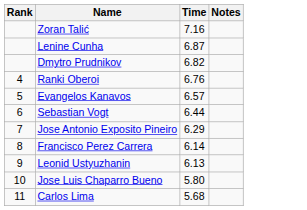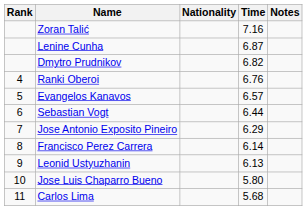 <table class="wikitable sortable" style="text-align:center">
 <tr>
 <th>Rank</th>
 <th>Name</th>
+<th>Nationality</th>
 <th>Time</th>
 <th>Notes</th>
 </tr>
 <tr>
 <td></td>
 <td align=left><a href='#'>Zoran Talić</a></td>
+<td align=left></td>
 <td>7.16</td>
 <td></td>
 </tr>
 <tr>
 <td></td>
 <td align=left><a href='#'>Lenine Cunha</a></td>
+<td align=left></td>
 <td>6.87</td>
 <td></td>
 </tr>
 <tr>
 <td></td>
 <td align=left><a href='#'>Dmytro Prudnikov</a></td>
+<td align=left></td>
 <td>6.82</td>
 <td></td>
 </tr>
 <tr>
 <td>4</td>
 <td align=left><a href='#'>Ranki Oberoi</a></td>
+<td align=left></td>
 <td>6.76</td>
 <td></td>
 </tr>
 <tr>
 <td>5</td>
 <td align=left><a href='#'>Evangelos Kanavos</a></td>
+<td align=left></td>
 <td>6.57</td>
 <td></td>
 </tr>
 <tr>
 <td>6</td>
 <td align=left><a href='#'>Sebastian Vogt</a></td>
+<td align=left></td>
 <td>6.44</td>
 <td></td>
 </tr>
 <tr>
 <td>7</td>
 <td align=left><a href='#'>Jose Antonio Exposito Pineiro</a></td>
+<td align=left></td>
 <td>6.29</td>
 <td></td>
 </tr>
 <tr>
 <td>8</td>
 <td align=left><a href='#'>Francisco Perez Carrera</a></td>
+<td align=left></td>
 <td>6.14</td>
 <td></td>
 </tr>
 <tr>
 <td>9</td>
 <td align=left><a href='#'>Leonid Ustyuzhanin</a></td>
+<td align=left></td>
 <td>6.13</td>
 <td></td>
 </tr>
 <tr>
 <td>10</td>
 <td align=left><a href='#'>Jose Luis Chaparro Bueno</a></td>
+<td align=left></td>
 <td>5.80</td>
 <td></td>
 </tr>
 <tr>
 <td>11</td>
 <td align=left><a href='#'>Carlos Lima</a></td>
+<td align=left></td>
 <td>5.68</td>
 <td></td>
 </tr>
 </table>
